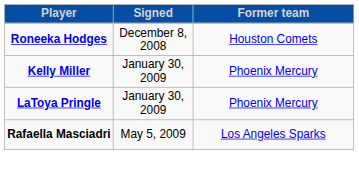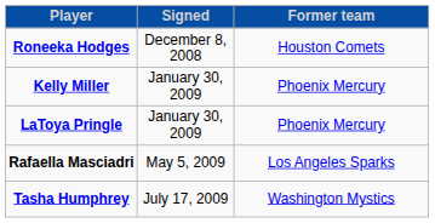 <table class="wikitable" style="text-align: center">
 <tr align="center" bgcolor="#dddddd">
 <td style="background:#054EA4;color:#D3D3D3; width:140px"><strong>Player</strong></td>
 <td style="background:#054EA4;color:#D3D3D3; width:100px"><strong>Signed</strong></td>
 <td style="background:#054EA4;color:#D3D3D3; width:210px"><strong>Former team</strong></td>
 </tr>
 <tr style="height:40px">
 <td><strong><a href='#'>Roneeka Hodges</a></strong></td>
 <td>December 8, 2008</td>
 <td><a href='#'>Houston Comets</a></td>
 </tr>
 <tr style="height:40px">
 <td><strong><a href='#'>Kelly Miller</a></strong></td>
 <td>January 30, 2009</td>
 <td><a href='#'>Phoenix Mercury</a></td>
 </tr>
 <tr style="height:40px">
 <td><strong><a href='#'>LaToya Pringle</a></strong></td>
 <td>January 30, 2009</td>
 <td><a href='#'>Phoenix Mercury</a></td>
 </tr>
 <tr style="height:40px">
 <td><strong>Rafaella Masciadri</strong></td>
 <td>May 5, 2009</td>
 <td><a href='#'>Los Angeles Sparks</a></td>
 </tr>
+<tr style="height:40px">
+<td><strong><a href='#'>Tasha Humphrey</a></strong></td>
+<td>July 17, 2009</td>
+<td><a href='#'>Washington Mystics</a></td>
+</tr>
 </table>
